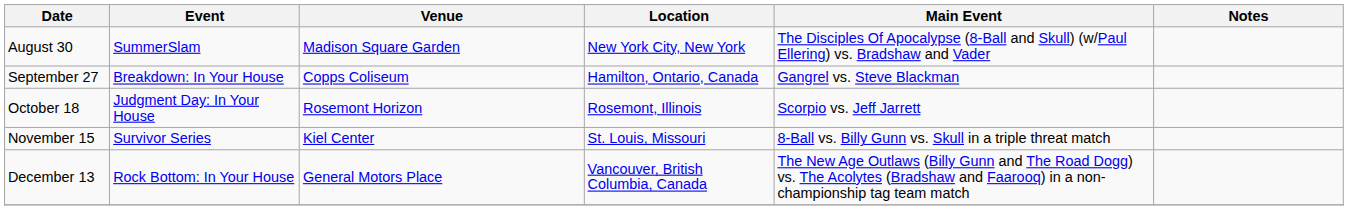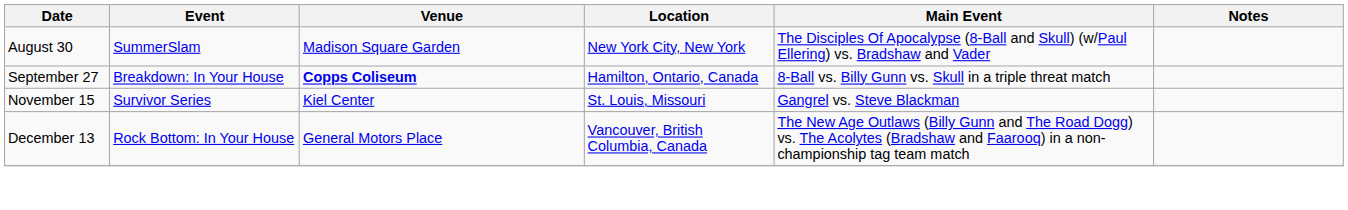 <table class="sortable wikitable succession-box" style="font-size:85%; width:100%">
 <tr>
 <th scope="col" style="width:5%;">Date</th>
 <th scope="col" style="width:10%;">Event</th>
 <th scope="col" style="width:15%;">Venue</th>
 <th scope="col" style="width:10%;">Location</th>
 <th scope="col" style="width:20%;">Main Event</th>
 <th scope="col" style="width:10%;">Notes</th>
 </tr>
 <tr>
 <td>August 30</td>
 <td><a href='#'>SummerSlam</a></td>
 <td><a href='#'>Madison Square Garden</a></td>
 <td><a href='#'>New York City, New York</a></td>
 <td><a href='#'>The Disciples Of Apocalypse</a> (<a href='#'>8-Ball</a> and <a href='#'>Skull</a>) (w/<a href='#'>Paul Ellering</a>) vs. <a href='#'>Bradshaw</a> and <a href='#'>Vader</a></td>
 <td></td>
 </tr>
 <tr>
 <td>September 27</td>
 <td><a href='#'>Breakdown: In Your House</a></td>
-<td><a href='#'>Copps Coliseum</a></td>
+<td><strong><a href='#'>Copps Coliseum</a></strong></td>
 <td><a href='#'>Hamilton, Ontario, Canada</a></td>
-<td><a href='#'>Gangrel</a> vs. <a href='#'>Steve Blackman</a></td>
-<td></td>
-</tr>
-<tr>
-<td>October 18</td>
-<td><a href='#'>Judgment Day: In Your House</a></td>
-<td><a href='#'>Rosemont Horizon</a></td>
-<td><a href='#'>Rosemont, Illinois</a></td>
-<td><a href='#'>Scorpio</a> vs. <a href='#'>Jeff Jarrett</a></td>
+<td><a href='#'>8-Ball</a> vs. <a href='#'>Billy Gunn</a> vs. <a href='#'>Skull</a> in a triple threat match</td>
 <td></td>
 </tr>
 <tr>
 <td>November 15</td>
 <td><a href='#'>Survivor Series</a></td>
 <td><a href='#'>Kiel Center</a></td>
 <td><a href='#'>St. Louis, Missouri</a></td>
-<td><a href='#'>8-Ball</a> vs. <a href='#'>Billy Gunn</a> vs. <a href='#'>Skull</a> in a triple threat match</td>
+<td><a href='#'>Gangrel</a> vs. <a href='#'>Steve Blackman</a></td>
 <td></td>
 </tr>
 <tr>
 <td>December 13</td>
 <td><a href='#'>Rock Bottom: In Your House</a></td>
 <td><a href='#'>General Motors Place</a></td>
 <td><a href='#'>Vancouver, British Columbia, Canada</a></td>
 <td><a href='#'>The New Age Outlaws</a> (<a href='#'>Billy Gunn</a> and <a href='#'>The Road Dogg</a>) vs. <a href='#'>The Acolytes</a> (<a href='#'>Bradshaw</a> and <a href='#'>Faarooq</a>) in a non-championship tag team match</td>
 <td></td>
 </tr>
 <tr>
 </tr>
 </table>
